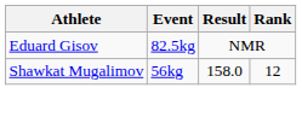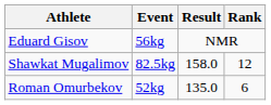 <table class=wikitable style="font-size:90%">
 <tr>
 <th>Athlete</th>
 <th>Event</th>
 <th>Result</th>
 <th>Rank</th>
 </tr>
 <tr>
 <td><a href='#'>Eduard Gisov</a></td>
-<td><a href='#'>82.5kg</a></td>
+<td><a href='#'>56kg</a></td>
 <td style="text-align:center;" colspan="2">NMR</td>
 </tr>
 <tr>
 <td><a href='#'>Shawkat Mugalimov</a></td>
-<td><a href='#'>56kg</a></td>
+<td><a href='#'>82.5kg</a></td>
 <td style="text-align:center;">158.0</td>
 <td style="text-align:center;">12</td>
 </tr>
+<tr>
+<td><a href='#'>Roman Omurbekov</a></td>
+<td><a href='#'>52kg</a></td>
+<td style="text-align:center;">135.0</td>
+<td style="text-align:center;">6</td>
+</tr>
 </table>
